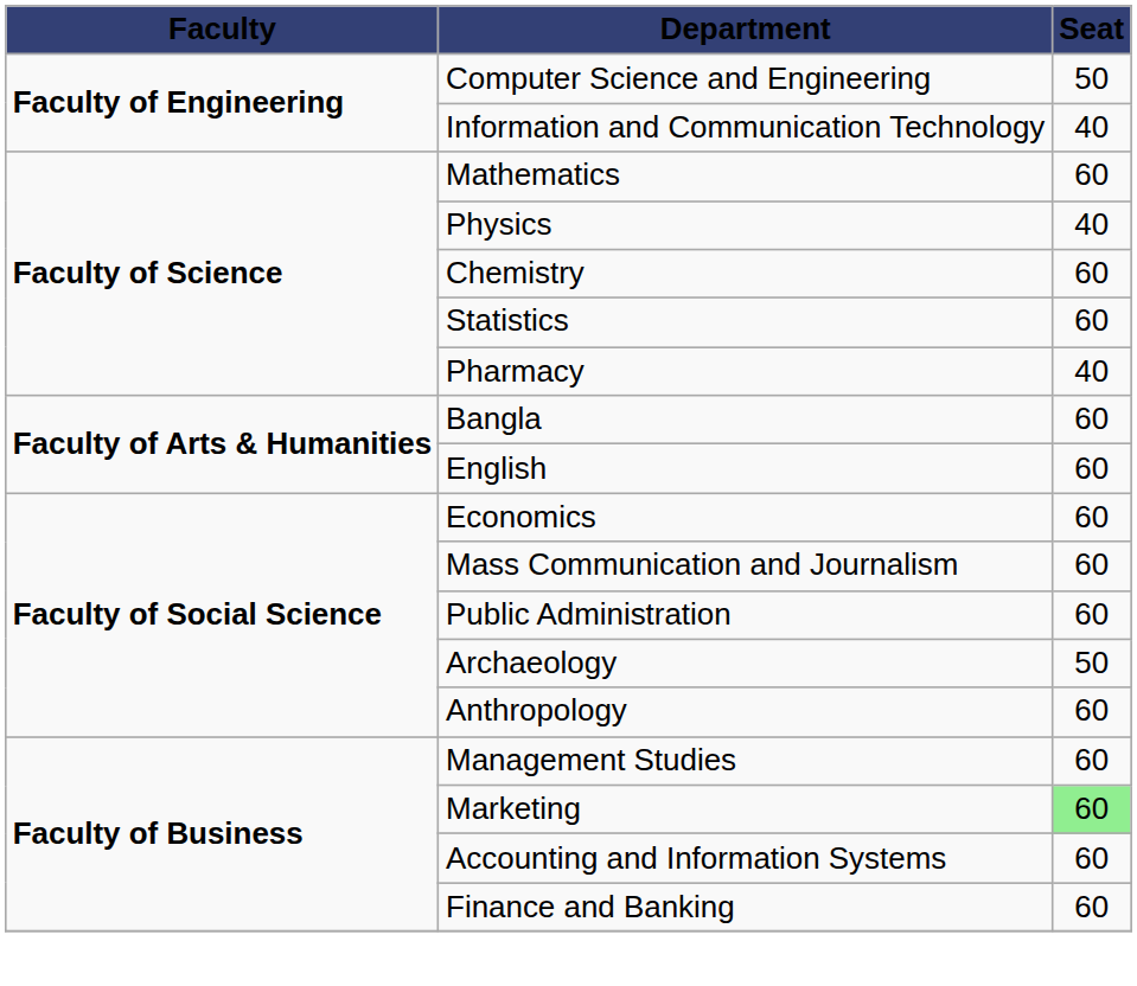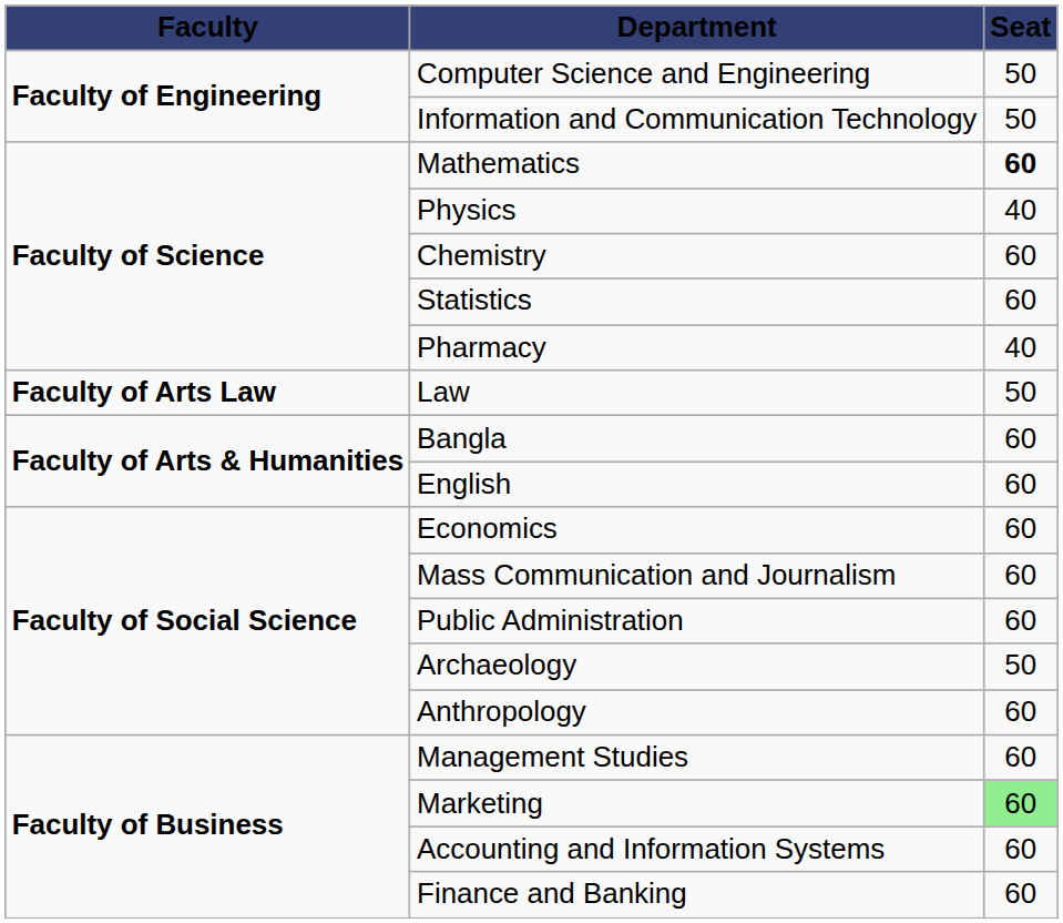 <table class = "wikitable">
 <tr>
 <th style='background: #334075'><span>Faculty</span></th>
 <th style='background: #334075'><span>Department</span></th>
 <th style='background: #334075'><span>Seat</span></th>
 </tr>
 <tr>
 <td rowspan=2><strong>Faculty of Engineering</strong></td>
 <td>Computer Science and Engineering</td>
 <td style="text-align:center;">50</td>
 </tr>
 <tr>
 <td>Information and Communication Technology</td>
-<td style="text-align:center;">40</td>
+<td style="text-align:center;">50</td>
 </tr>
 <tr>
 <td rowspan=5><strong>Faculty of Science</strong></td>
 <td>Mathematics</td>
-<td style="text-align:center;">60</td>
+<td style="text-align:center;"><strong>60</strong></td>
 </tr>
 <tr>
 <td>Physics</td>
 <td style="text-align:center;">40</td>
 </tr>
 <tr>
 <td>Chemistry</td>
 <td style="text-align:center;">60</td>
 </tr>
 <tr>
 <td>Statistics</td>
 <td style="text-align:center;">60</td>
 </tr>
 <tr>
 <td>Pharmacy</td>
 <td style="text-align:center;">40</td>
+</tr>
+<tr>
+<td><strong>Faculty of Arts Law</strong></td>
+<td>Law</td>
+<td style="text-align:center;">50</td>
 </tr>
 <tr>
 <td rowspan=2><strong>Faculty of Arts & Humanities</strong></td>
 <td>Bangla</td>
 <td style="text-align:center;">60</td>
 </tr>
 <tr>
 <td>English</td>
 <td style="text-align:center;">60</td>
 </tr>
 <tr>
 <td rowspan=5><strong>Faculty of Social Science</strong></td>
 <td>Economics</td>
 <td style="text-align:center;">60</td>
 </tr>
 <tr>
 <td>Mass Communication and Journalism</td>
 <td style="text-align:center;">60</td>
 </tr>
 <tr>
 <td>Public Administration</td>
 <td style="text-align:center;">60</td>
 </tr>
 <tr>
 <td>Archaeology</td>
 <td style="text-align:center;">50</td>
 </tr>
 <tr>
 <td>Anthropology</td>
 <td style="text-align:center;">60</td>
 </tr>
 <tr>
 <td rowspan=4><strong>Faculty of Business</strong></td>
 <td>Management Studies</td>
 <td style="text-align:center;">60</td>
 </tr>
 <tr>
 <td>Marketing</td>
 <td style="background: lightgreen; text-align:center;">60</td>
 </tr>
 <tr>
 <td>Accounting and Information Systems</td>
 <td style="text-align:center;">60</td>
 </tr>
 <tr>
 <td>Finance and Banking</td>
 <td style="text-align:center;">60</td>
 </tr>
 <tr>
 </tr>
 </table>
